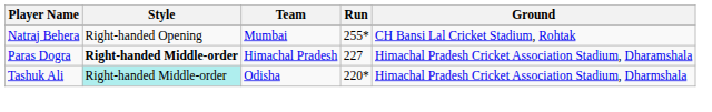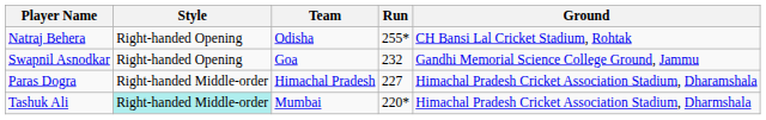 <table class="wikitable sortable">
 <tr>
 <th>Player Name</th>
 <th>Style</th>
 <th>Team</th>
 <th>Run</th>
 <th>Ground</th>
 </tr>
 <tr>
 <td><a href='#'>Natraj Behera</a></td>
 <td>Right-handed Opening</td>
-<td><a href='#'>Mumbai</a></td>
+<td><a href='#'>Odisha</a></td>
 <td>255*</td>
 <td><a href='#'>CH Bansi Lal Cricket Stadium</a>, <a href='#'>Rohtak</a></td>
 </tr>
 <tr>
+<td><a href='#'>Swapnil Asnodkar</a></td>
+<td>Right-handed Opening</td>
+<td><a href='#'>Goa</a></td>
+<td>232</td>
+<td><a href='#'>Gandhi Memorial Science College Ground</a>, <a href='#'>Jammu</a></td>
+</tr>
+<tr>
 <td><a href='#'>Paras Dogra</a></td>
-<td><strong>Right-handed Middle-order</strong></td>
+<td>Right-handed Middle-order</td>
 <td><a href='#'>Himachal Pradesh</a></td>
 <td>227</td>
 <td><a href='#'>Himachal Pradesh Cricket Association Stadium</a>, <a href='#'>Dharamshala</a></td>
 </tr>
 <tr>
 <td><a href='#'>Tashuk Ali</a></td>
 <td style="background: paleturquoise;">Right-handed Middle-order</td>
-<td><a href='#'>Odisha</a></td>
+<td><a href='#'>Mumbai</a></td>
 <td>220*</td>
 <td><a href='#'>Himachal Pradesh Cricket Association Stadium</a>, <a href='#'>Dharmshala</a></td>
 </tr>
 </table>
